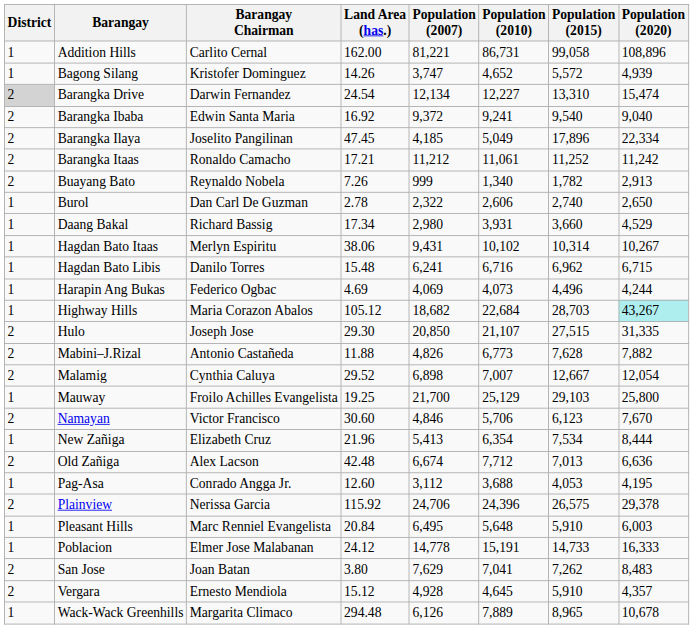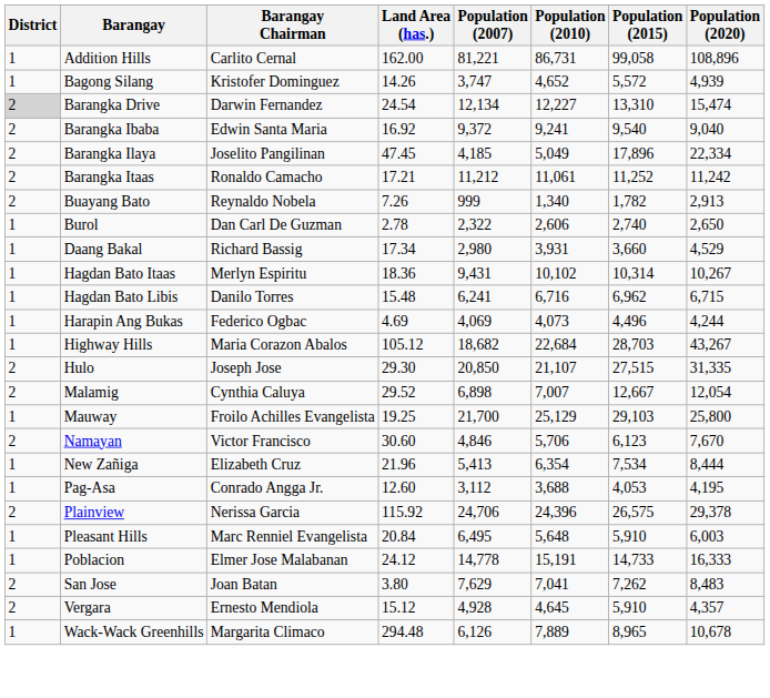 <table class="sortable wikitable">
 <tr>
 <th>District</th>
 <th>Barangay</th>
 <th>Barangay<br>Chairman</th>
 <th>Land Area<br>(<a href='#'>has</a>.)</th>
 <th>Population<br>(2007)</th>
 <th>Population<br>(2010)</th>
 <th>Population<br>(2015)</th>
 <th>Population<br>(2020)</th>
 </tr>
 <tr>
 <td>1</td>
 <td Addition Hills, Mandaluyong>Addition Hills</td>
 <td>Carlito Cernal</td>
 <td>162.00</td>
 <td>81,221</td>
 <td>86,731</td>
 <td>99,058</td>
 <td>108,896</td>
 </tr>
 <tr>
 <td>1</td>
 <td Bagong Silang, Mandaluyong>Bagong Silang</td>
 <td>Kristofer Dominguez</td>
 <td>14.26</td>
 <td>3,747</td>
 <td>4,652</td>
 <td>5,572</td>
 <td>4,939</td>
 </tr>
 <tr>
 <td style="background: lightgrey;">2</td>
 <td>Barangka Drive</td>
 <td>Darwin Fernandez</td>
 <td>24.54</td>
 <td>12,134</td>
 <td>12,227</td>
 <td>13,310</td>
 <td>15,474</td>
 </tr>
 <tr>
 <td>2</td>
 <td>Barangka Ibaba</td>
 <td>Edwin Santa Maria</td>
 <td>16.92</td>
 <td>9,372</td>
 <td>9,241</td>
 <td>9,540</td>
 <td>9,040</td>
 </tr>
 <tr>
 <td>2</td>
 <td>Barangka Ilaya</td>
 <td>Joselito Pangilinan</td>
 <td>47.45</td>
 <td>4,185</td>
 <td>5,049</td>
 <td>17,896</td>
 <td>22,334</td>
 </tr>
 <tr>
 <td>2</td>
 <td>Barangka Itaas</td>
 <td>Ronaldo Camacho</td>
 <td>17.21</td>
 <td>11,212</td>
 <td>11,061</td>
 <td>11,252</td>
 <td>11,242</td>
 </tr>
 <tr>
 <td>2</td>
 <td>Buayang Bato</td>
 <td>Reynaldo Nobela</td>
 <td>7.26</td>
 <td>999</td>
 <td>1,340</td>
 <td>1,782</td>
 <td>2,913</td>
 </tr>
 <tr>
 <td>1</td>
 <td Burol, Mandaluyong>Burol</td>
 <td>Dan Carl De Guzman</td>
 <td>2.78</td>
 <td>2,322</td>
 <td>2,606</td>
 <td>2,740</td>
 <td>2,650</td>
 </tr>
 <tr>
 <td>1</td>
 <td>Daang Bakal</td>
 <td>Richard Bassig</td>
 <td>17.34</td>
 <td>2,980</td>
 <td>3,931</td>
 <td>3,660</td>
 <td>4,529</td>
 </tr>
 <tr>
 <td>1</td>
 <td>Hagdan Bato Itaas</td>
 <td>Merlyn Espiritu</td>
-<td>38.06</td>
+<td>18.36</td>
 <td>9,431</td>
 <td>10,102</td>
 <td>10,314</td>
 <td>10,267</td>
 </tr>
 <tr>
 <td>1</td>
 <td>Hagdan Bato Libis</td>
 <td>Danilo Torres</td>
 <td>15.48</td>
 <td>6,241</td>
 <td>6,716</td>
 <td>6,962</td>
 <td>6,715</td>
 </tr>
 <tr>
 <td>1</td>
 <td>Harapin Ang Bukas</td>
 <td>Federico Ogbac</td>
 <td>4.69</td>
 <td>4,069</td>
 <td>4,073</td>
 <td>4,496</td>
 <td>4,244</td>
 </tr>
 <tr>
 <td>1</td>
 <td>Highway Hills</td>
 <td>Maria Corazon Abalos</td>
 <td>105.12</td>
 <td>18,682</td>
 <td>22,684</td>
 <td>28,703</td>
-<td style="background: paleturquoise;">43,267</td>
+<td>43,267</td>
 </tr>
 <tr>
 <td>2</td>
 <td>Hulo</td>
 <td>Joseph Jose</td>
 <td>29.30</td>
 <td>20,850</td>
 <td>21,107</td>
 <td>27,515</td>
 <td>31,335</td>
-</tr>
-<tr>
-<td>2</td>
-<td>Mabini–J.Rizal</td>
-<td>Antonio Castañeda</td>
-<td>11.88</td>
-<td>4,826</td>
-<td>6,773</td>
-<td>7,628</td>
-<td>7,882</td>
 </tr>
 <tr>
 <td>2</td>
 <td>Malamig</td>
 <td>Cynthia Caluya</td>
 <td>29.52</td>
 <td>6,898</td>
 <td>7,007</td>
 <td>12,667</td>
 <td>12,054</td>
 </tr>
 <tr>
 <td>1</td>
 <td>Mauway</td>
 <td>Froilo Achilles Evangelista</td>
 <td>19.25</td>
 <td>21,700</td>
 <td>25,129</td>
 <td>29,103</td>
 <td>25,800</td>
 </tr>
 <tr>
 <td>2</td>
 <td Namayan, Mandaluyong><a href='#'>Namayan</a></td>
 <td>Victor Francisco</td>
 <td>30.60</td>
 <td>4,846</td>
 <td>5,706</td>
 <td>6,123</td>
 <td>7,670</td>
 </tr>
 <tr>
 <td>1</td>
 <td>New Zañiga</td>
 <td>Elizabeth Cruz</td>
 <td>21.96</td>
 <td>5,413</td>
 <td>6,354</td>
 <td>7,534</td>
 <td>8,444</td>
-</tr>
-<tr>
-<td>2</td>
-<td>Old Zañiga</td>
-<td>Alex Lacson</td>
-<td>42.48</td>
-<td>6,674</td>
-<td>7,712</td>
-<td>7,013</td>
-<td>6,636</td>
 </tr>
 <tr>
 <td>1</td>
 <td Pag-Asa, Mandaluyong>Pag-Asa</td>
 <td>Conrado Angga Jr.</td>
 <td>12.60</td>
 <td>3,112</td>
 <td>3,688</td>
 <td>4,053</td>
 <td>4,195</td>
 </tr>
 <tr>
 <td>2</td>
 <td><a href='#'>Plainview</a></td>
 <td>Nerissa Garcia</td>
 <td>115.92</td>
 <td>24,706</td>
 <td>24,396</td>
 <td>26,575</td>
 <td>29,378</td>
 </tr>
 <tr>
 <td>1</td>
 <td Pleasant Hills, Mandaluyong>Pleasant Hills</td>
 <td>Marc Renniel Evangelista</td>
 <td>20.84</td>
 <td>6,495</td>
 <td>5,648</td>
 <td>5,910</td>
 <td>6,003</td>
 </tr>
 <tr>
 <td>1</td>
 <td Poblacion, Mandaluyong>Poblacion</td>
 <td>Elmer Jose Malabanan</td>
 <td>24.12</td>
 <td>14,778</td>
 <td>15,191</td>
 <td>14,733</td>
 <td>16,333</td>
 </tr>
 <tr>
 <td>2</td>
 <td San Jose, Mandaluyong>San Jose</td>
 <td>Joan Batan</td>
 <td>3.80</td>
 <td>7,629</td>
 <td>7,041</td>
 <td>7,262</td>
 <td>8,483</td>
 </tr>
 <tr>
 <td>2</td>
 <td Vergara, Mandaluyong>Vergara</td>
 <td>Ernesto Mendiola</td>
 <td>15.12</td>
 <td>4,928</td>
 <td>4,645</td>
 <td>5,910</td>
 <td>4,357</td>
 </tr>
 <tr>
 <td>1</td>
 <td>Wack-Wack Greenhills</td>
 <td>Margarita Climaco</td>
 <td>294.48</td>
 <td>6,126</td>
 <td>7,889</td>
 <td>8,965</td>
 <td>10,678</td>
 </tr>
 </table>
